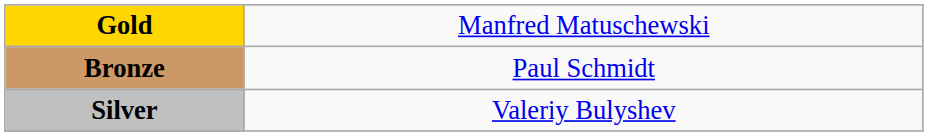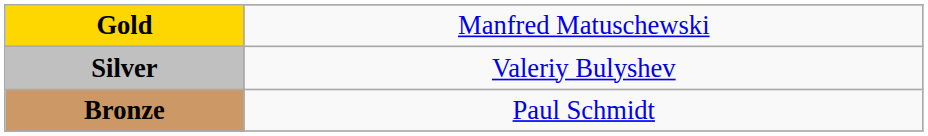 <table class="wikitable" style="text-align:center; " width="35%">
 <tr>
 <td bgcolor="gold"><strong>Gold</strong></td>
 <td><a href='#'>Manfred Matuschewski</a><br>  <small><em></em></small></td>
 </tr>
 <tr>
+<td bgcolor="silver"><strong>Silver</strong></td>
+<td><a href='#'>Valeriy Bulyshev</a><br>  <small><em></em></small></td>
+</tr>
+<tr>
 <td bgcolor="CC9966"><strong>Bronze</strong></td>
 <td><a href='#'>Paul Schmidt</a><br>  <small><em></em></small></td>
 </tr>
-<tr>
-<td bgcolor="silver"><strong>Silver</strong></td>
-<td><a href='#'>Valeriy Bulyshev</a><br>  <small><em></em></small></td>
-</tr>
 </table>
